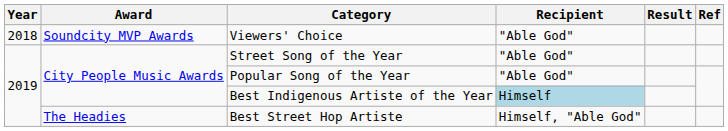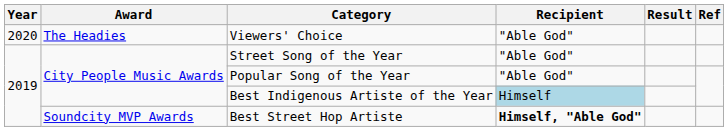 <table class="wikitable sortable">
 <tr>
 <th>Year</th>
 <th>Award</th>
 <th>Category</th>
 <th>Recipient</th>
 <th>Result</th>
 <th>Ref</th>
 </tr>
 <tr>
-<td>2018</td>
-<td><a href='#'>Soundcity MVP Awards</a></td>
+<td>2020</td>
+<td><a href='#'>The Headies</a></td>
 <td>Viewers' Choice</td>
 <td>"Able God"</td>
 <td></td>
 <td></td>
 </tr>
 <tr>
 <td rowspan = "4">2019</td>
 <td rowspan="3"><a href='#'>City People Music Awards</a></td>
 <td>Street Song of the Year</td>
 <td>"Able God"</td>
 <td></td>
 <td></td>
 </tr>
 <tr>
 <td>Popular Song of the Year</td>
 <td>"Able God"</td>
 <td></td>
 <td rowspan="2"></td>
 </tr>
 <tr>
 <td>Best Indigenous Artiste of the Year</td>
 <td style="background: lightblue;">Himself</td>
 <td></td>
 </tr>
 <tr>
-<td><a href='#'>The Headies</a></td>
+<td><a href='#'>Soundcity MVP Awards</a></td>
 <td>Best Street Hop Artiste</td>
-<td>Himself, "Able God"</td>
+<td><strong>Himself, "Able God"</strong></td>
 <td></td>
 <td></td>
 </tr>
 </table>
